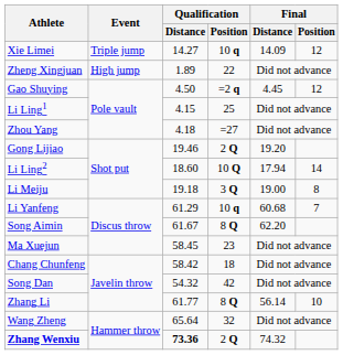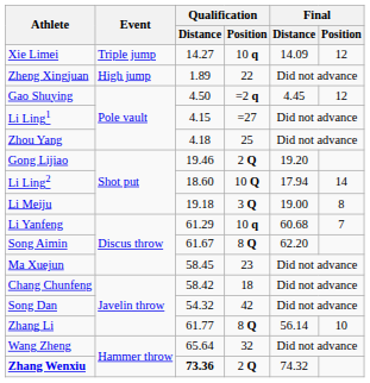 <table class=wikitable style="font-size:90%">
 <tr>
 <th rowspan="2">Athlete</th>
 <th rowspan="2">Event</th>
 <th colspan="2">Qualification</th>
 <th colspan="2">Final</th>
 </tr>
 <tr style="font-size:95%">
 <th>Distance</th>
 <th>Position</th>
 <th>Distance</th>
 <th>Position</th>
 </tr>
 <tr align=center>
 <td align=left><a href='#'>Xie Limei</a></td>
 <td align=left><a href='#'>Triple jump</a></td>
 <td>14.27</td>
 <td>10 <strong>q</strong></td>
 <td>14.09</td>
 <td>12</td>
 </tr>
 <tr align=center>
 <td align=left><a href='#'>Zheng Xingjuan</a></td>
 <td align=left><a href='#'>High jump</a></td>
 <td>1.89</td>
 <td>22</td>
 <td colspan=2>Did not advance</td>
 </tr>
 <tr align=center>
 <td align=left><a href='#'>Gao Shuying</a></td>
 <td align=left rowspan=3><a href='#'>Pole vault</a></td>
 <td>4.50</td>
 <td>=2 <strong>q</strong></td>
 <td>4.45</td>
 <td>12</td>
 </tr>
 <tr align=center>
 <td align=left><a href='#'>Li Ling<sup>1</sup></a></td>
 <td>4.15</td>
-<td>25</td>
+<td>=27</td>
 <td colspan=2>Did not advance</td>
 </tr>
 <tr align=center>
 <td align=left><a href='#'>Zhou Yang</a></td>
 <td>4.18</td>
-<td>=27</td>
+<td>25</td>
 <td colspan=2>Did not advance</td>
 </tr>
 <tr align=center>
 <td align=left><a href='#'>Gong Lijiao</a></td>
 <td align=left rowspan=3><a href='#'>Shot put</a></td>
 <td>19.46</td>
 <td>2 <strong>Q</strong></td>
 <td>19.20</td>
 <td></td>
 </tr>
 <tr align=center>
 <td align=left><a href='#'>Li Ling<sup>2</sup></a></td>
 <td>18.60</td>
 <td>10 <strong>Q</strong></td>
 <td>17.94</td>
 <td>14</td>
 </tr>
 <tr align=center>
 <td align=left><a href='#'>Li Meiju</a></td>
 <td>19.18</td>
 <td>3 <strong>Q</strong></td>
 <td>19.00</td>
 <td>8</td>
 </tr>
 <tr align=center>
 <td align=left><a href='#'>Li Yanfeng</a></td>
 <td align=left rowspan=3><a href='#'>Discus throw</a></td>
 <td>61.29</td>
 <td>10 <strong>q</strong></td>
 <td>60.68</td>
 <td>7</td>
 </tr>
 <tr align=center>
 <td align=left><a href='#'>Song Aimin</a></td>
 <td>61.67</td>
 <td>8 <strong>Q</strong></td>
 <td>62.20</td>
 <td></td>
 </tr>
 <tr align=center>
 <td align=left><a href='#'>Ma Xuejun</a></td>
 <td>58.45</td>
 <td>23</td>
 <td colspan=2>Did not advance</td>
 </tr>
 <tr align=center>
 <td align=left><a href='#'>Chang Chunfeng</a></td>
 <td align=left rowspan=3><a href='#'>Javelin throw</a></td>
 <td>58.42</td>
 <td>18</td>
 <td colspan=2>Did not advance</td>
 </tr>
 <tr align=center>
 <td align=left><a href='#'>Song Dan</a></td>
 <td>54.32</td>
 <td>42</td>
 <td colspan=2>Did not advance</td>
 </tr>
 <tr align=center>
 <td align=left><a href='#'>Zhang Li</a></td>
 <td>61.77</td>
 <td>8 <strong>Q</strong></td>
 <td>56.14</td>
 <td>10</td>
 </tr>
 <tr align=center>
 <td align=left><a href='#'>Wang Zheng</a></td>
 <td align=left rowspan=2><a href='#'>Hammer throw</a></td>
 <td>65.64</td>
 <td>32</td>
 <td colspan=2>Did not advance</td>
 </tr>
 <tr align=center>
 <td align=left><strong><a href='#'>Zhang Wenxiu</a></strong></td>
 <td><strong>73.36</strong></td>
 <td>2 <strong>Q</strong></td>
 <td>74.32</td>
 <td></td>
 </tr>
 </table>
